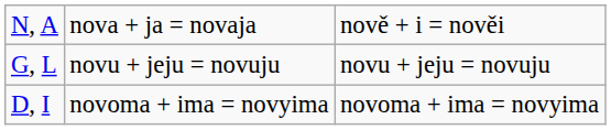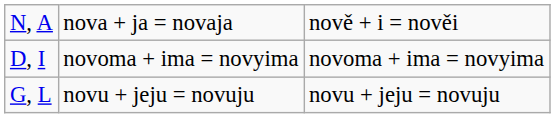 <table class="wikitable">
 <tr>
 <td><a href='#'>N</a>, <a href='#'>A</a></td>
 <td>nova + ja = novaja</td>
 <td>nově + i = nověi</td>
 </tr>
 <tr>
+<td><a href='#'>D</a>, <a href='#'>I</a></td>
+<td>novoma + ima = novyima</td>
+<td>novoma + ima = novyima</td>
+</tr>
+<tr>
 <td><a href='#'>G</a>, <a href='#'>L</a></td>
 <td>novu + jeju = novuju</td>
 <td>novu + jeju = novuju</td>
 </tr>
-<tr>
-<td><a href='#'>D</a>, <a href='#'>I</a></td>
-<td>novoma + ima = novyima</td>
-<td>novoma + ima = novyima</td>
-</tr>
 </table>
